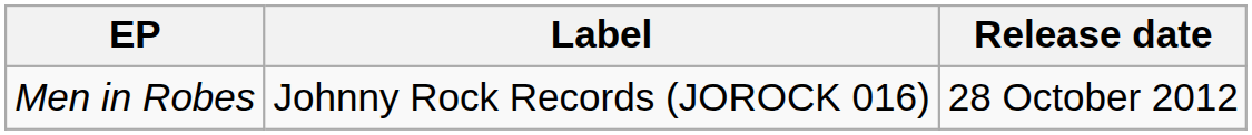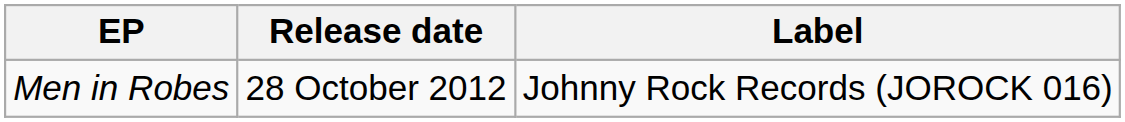 <table class="wikitable">
 <tr>
 <th>EP</th>
+<th>Release date</th>
 <th>Label</th>
-<th>Release date</th>
 </tr>
 <tr>
 <td><em>Men in Robes</em></td>
+<td>28 October 2012</td>
 <td>Johnny Rock Records (JOROCK 016)</td>
-<td>28 October 2012</td>
 </tr>
 </table>
